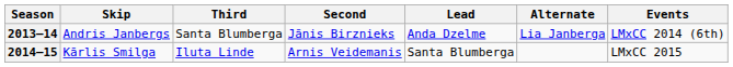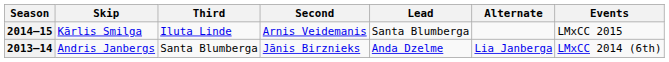 <table class="wikitable">
 <tr>
 <th scope="col">Season</th>
 <th scope="col">Skip</th>
 <th scope="col">Third</th>
 <th scope="col">Second</th>
 <th scope="col">Lead</th>
 <th scope="col">Alternate</th>
 <th scope="col">Events</th>
 </tr>
 <tr>
+<th scope="row">2014–15</th>
+<td><a href='#'>Kārlis Smilga</a></td>
+<td><a href='#'>Iluta Linde</a></td>
+<td><a href='#'>Arnis Veidemanis</a></td>
+<td>Santa Blumberga</td>
+<td></td>
+<td>LMxCC 2015 </td>
+</tr>
+<tr>
 <th scope="row">2013–14</th>
 <td><a href='#'>Andris Janbergs</a></td>
 <td>Santa Blumberga</td>
 <td><a href='#'>Jānis Birznieks</a></td>
 <td><a href='#'>Anda Dzelme</a></td>
 <td><a href='#'>Lia Janberga</a></td>
 <td><a href='#'>LMxCC</a> 2014 (6th)</td>
 </tr>
-<tr>
-<th scope="row">2014–15</th>
-<td><a href='#'>Kārlis Smilga</a></td>
-<td><a href='#'>Iluta Linde</a></td>
-<td><a href='#'>Arnis Veidemanis</a></td>
-<td>Santa Blumberga</td>
-<td></td>
-<td>LMxCC 2015 </td>
-</tr>
 </table>
